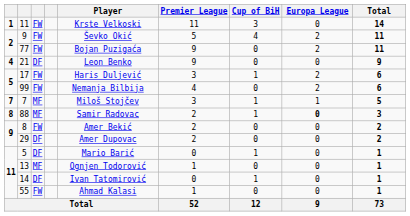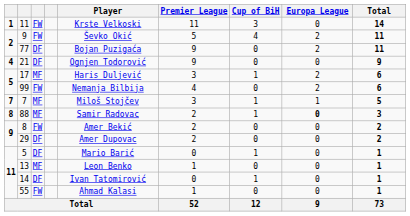 <table class="wikitable sortable" style="text-align:center">
 <tr>
 <th width=15></th>
 <th width=15></th>
 <th width=15></th>
 <th width=15></th>
 <th width=160>Player</th>
 <th width=110><a href='#'>Premier League</a></th>
 <th width=80><a href='#'>Cup of BiH</a></th>
 <th width=110><a href='#'>Europa League</a></th>
 <th width=80>Total</th>
 </tr>
 <tr>
 <td><strong>1</strong></td>
 <td>11</td>
 <td><a href='#'>FW</a></td>
 <td></td>
 <td><a href='#'>Krste Velkoski</a></td>
 <td>11 </td>
 <td>3 </td>
 <td>0 </td>
 <td><strong>14</strong> </td>
 </tr>
 <tr>
 <td rowspan=2><strong>2</strong></td>
 <td>9</td>
 <td><a href='#'>FW</a></td>
 <td></td>
 <td><a href='#'>Ševko Okić</a></td>
 <td>5 </td>
 <td>4 </td>
 <td>2 </td>
 <td><strong>11</strong> </td>
 </tr>
 <tr>
 <td>77</td>
-<td><a href='#'>FW</a></td>
+<td><a href='#'>DF</a></td>
 <td></td>
 <td><a href='#'>Bojan Puzigaća</a></td>
 <td>9 </td>
 <td>0 </td>
 <td>2 </td>
 <td><strong>11</strong> </td>
 </tr>
 <tr>
 <td><strong>4</strong></td>
 <td>21</td>
 <td><a href='#'>DF</a></td>
 <td></td>
-<td><a href='#'>Leon Benko</a></td>
+<td><a href='#'>Ognjen Todorović</a></td>
 <td>9 </td>
 <td>0 </td>
 <td>0 </td>
 <td><strong>9</strong> </td>
 </tr>
 <tr>
 <td rowspan=2><strong>5</strong></td>
 <td>17</td>
-<td><a href='#'>FW</a></td>
+<td><a href='#'>MF</a></td>
 <td></td>
 <td><a href='#'>Haris Duljević</a></td>
 <td>3 </td>
 <td>1 </td>
 <td>2 </td>
 <td><strong>6</strong> </td>
 </tr>
 <tr>
 <td>99</td>
 <td><a href='#'>FW</a></td>
 <td></td>
 <td><a href='#'>Nemanja Bilbija</a></td>
 <td>4 </td>
 <td>0 </td>
 <td>2 </td>
 <td><strong>6</strong> </td>
 </tr>
 <tr>
 <td><strong>7</strong></td>
 <td>7</td>
 <td><a href='#'>MF</a></td>
 <td></td>
 <td><a href='#'>Miloš Stojčev</a></td>
 <td>3 </td>
 <td>1 </td>
 <td>1 </td>
 <td><strong>5</strong> </td>
 </tr>
 <tr>
 <td><strong>8</strong></td>
 <td>88</td>
 <td><a href='#'>MF</a></td>
 <td></td>
 <td><a href='#'>Samir Radovac</a></td>
 <td>2 </td>
 <td>1 </td>
 <td><strong>0 </strong></td>
 <td><strong>3</strong> </td>
 </tr>
 <tr>
 <td rowspan=2><strong>9</strong></td>
 <td>8</td>
 <td><a href='#'>FW</a></td>
 <td></td>
 <td><a href='#'>Amer Bekić</a></td>
 <td>2 </td>
 <td>0 </td>
 <td>0 </td>
 <td><strong>2</strong> </td>
 </tr>
 <tr>
 <td>29</td>
 <td><a href='#'>DF</a></td>
 <td></td>
 <td><a href='#'>Amer Dupovac</a></td>
 <td>2 </td>
 <td>0 </td>
 <td>0 </td>
 <td><strong>2</strong> </td>
 </tr>
 <tr>
 <td rowspan=4><strong>11</strong></td>
 <td>5</td>
 <td><a href='#'>DF</a></td>
 <td></td>
 <td><a href='#'>Mario Barić</a></td>
 <td>0 </td>
 <td>1 </td>
 <td>0 </td>
 <td><strong>1</strong> </td>
 </tr>
 <tr>
 <td>13</td>
 <td><a href='#'>MF</a></td>
 <td></td>
-<td><a href='#'>Ognjen Todorović</a></td>
+<td><a href='#'>Leon Benko</a></td>
 <td>1 </td>
 <td>0 </td>
 <td>0 </td>
 <td><strong>1</strong> </td>
 </tr>
 <tr>
 <td>14</td>
 <td><a href='#'>DF</a></td>
 <td></td>
 <td><a href='#'>Ivan Tatomirović</a></td>
 <td>0 </td>
 <td>1 </td>
 <td>0 </td>
 <td><strong>1</strong> </td>
 </tr>
 <tr>
 <td>55</td>
 <td><a href='#'>FW</a></td>
 <td></td>
 <td><a href='#'>Ahmad Kalasi</a></td>
 <td>1 </td>
 <td>0 </td>
 <td>0 </td>
 <td><strong>1</strong> </td>
 </tr>
 <tr>
 <th colspan=5>Total</th>
 <th>52</th>
 <th>12</th>
 <th>9</th>
 <th>73</th>
 </tr>
 </table>
